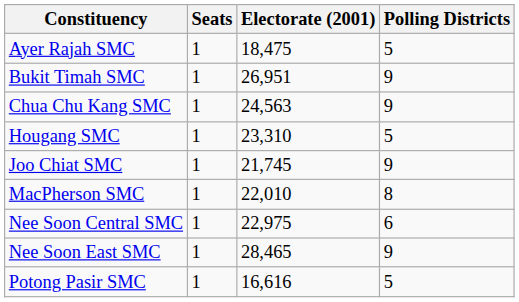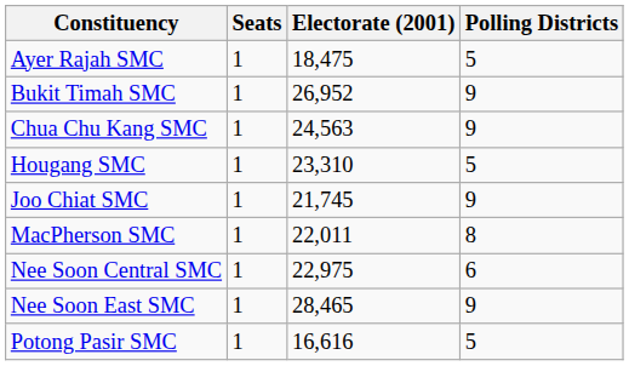 <table class="wikitable">
 <tr>
 <th>Constituency</th>
 <th>Seats</th>
 <th>Electorate (2001)</th>
 <th>Polling Districts</th>
 </tr>
 <tr>
 <td><a href='#'>Ayer Rajah SMC</a></td>
 <td>1</td>
 <td>18,475</td>
 <td>5</td>
 </tr>
 <tr>
 <td><a href='#'>Bukit Timah SMC</a></td>
 <td>1</td>
-<td>26,951</td>
+<td>26,952</td>
 <td>9</td>
 </tr>
 <tr>
 <td><a href='#'>Chua Chu Kang SMC</a></td>
 <td>1</td>
 <td>24,563</td>
 <td>9</td>
 </tr>
 <tr>
 <td><a href='#'>Hougang SMC</a></td>
 <td>1</td>
 <td>23,310</td>
 <td>5</td>
 </tr>
 <tr>
 <td><a href='#'>Joo Chiat SMC</a></td>
 <td>1</td>
 <td>21,745</td>
 <td>9</td>
 </tr>
 <tr>
 <td><a href='#'>MacPherson SMC</a></td>
 <td>1</td>
-<td>22,010</td>
+<td>22,011</td>
 <td>8</td>
 </tr>
 <tr>
 <td><a href='#'>Nee Soon Central SMC</a></td>
 <td>1</td>
 <td>22,975</td>
 <td>6</td>
 </tr>
 <tr>
 <td><a href='#'>Nee Soon East SMC</a></td>
 <td>1</td>
 <td>28,465</td>
 <td>9</td>
 </tr>
 <tr>
 <td><a href='#'>Potong Pasir SMC</a></td>
 <td>1</td>
 <td>16,616</td>
 <td>5</td>
 </tr>
 </table>
